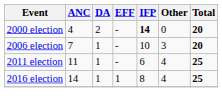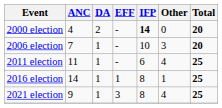 <table class="wikitable">
 <tr>
 <th>Event</th>
 <th><a href='#'>ANC</a></th>
 <th><a href='#'>DA</a></th>
 <th><a href='#'>EFF</a></th>
 <th><a href='#'>IFP</a></th>
 <th>Other</th>
 <th>Total</th>
 </tr>
 <tr>
 <td><a href='#'>2000 election</a></td>
 <td>4</td>
 <td>2</td>
 <td>-</td>
 <td><strong>14</strong></td>
 <td>0</td>
 <td><strong>20</strong></td>
 </tr>
 <tr>
 <td><a href='#'>2006 election</a></td>
 <td>7</td>
 <td>1</td>
 <td>-</td>
 <td>10</td>
 <td>3</td>
 <td><strong>20</strong></td>
 </tr>
 <tr>
 <td><a href='#'>2011 election</a></td>
 <td>11</td>
 <td>1</td>
 <td>-</td>
 <td>6</td>
 <td>4</td>
 <td><strong>25</strong></td>
 </tr>
 <tr>
 <td><a href='#'>2016 election</a></td>
 <td>14</td>
 <td>1</td>
 <td>1</td>
 <td>8</td>
+<td>1</td>
+<td><strong>25</strong></td>
+</tr>
+<tr>
+<td><a href='#'>2021 election</a></td>
+<td>9</td>
+<td>1</td>
+<td>3</td>
+<td>8</td>
 <td>4</td>
 <td><strong>25</strong></td>
 </tr>
 <tr>
 </tr>
 </table>
